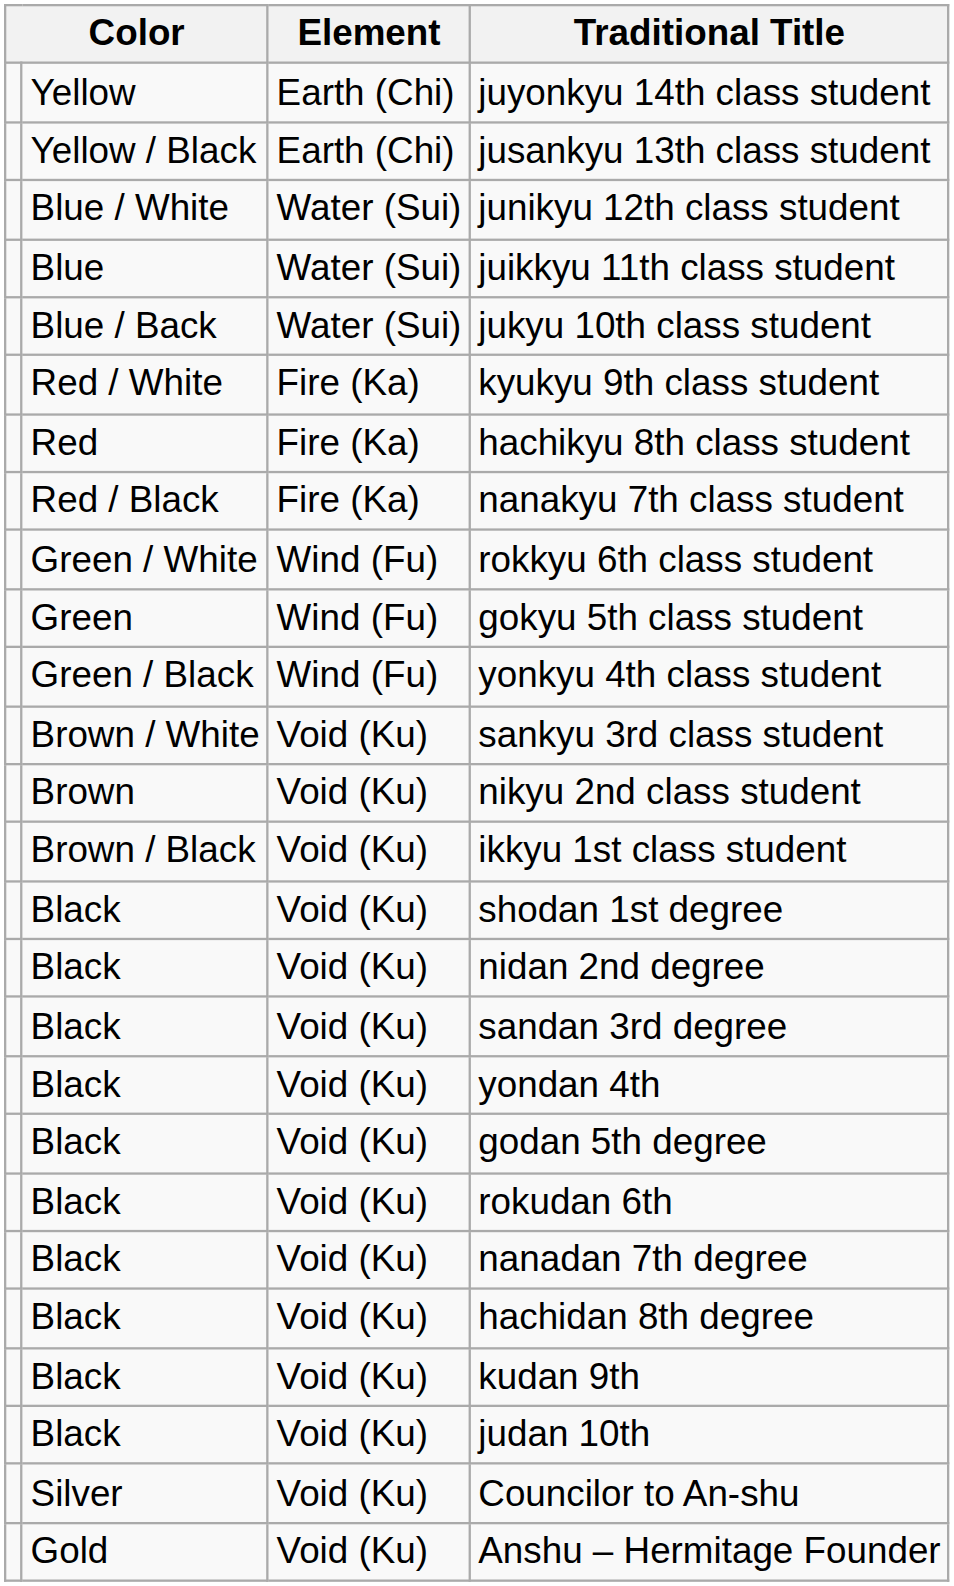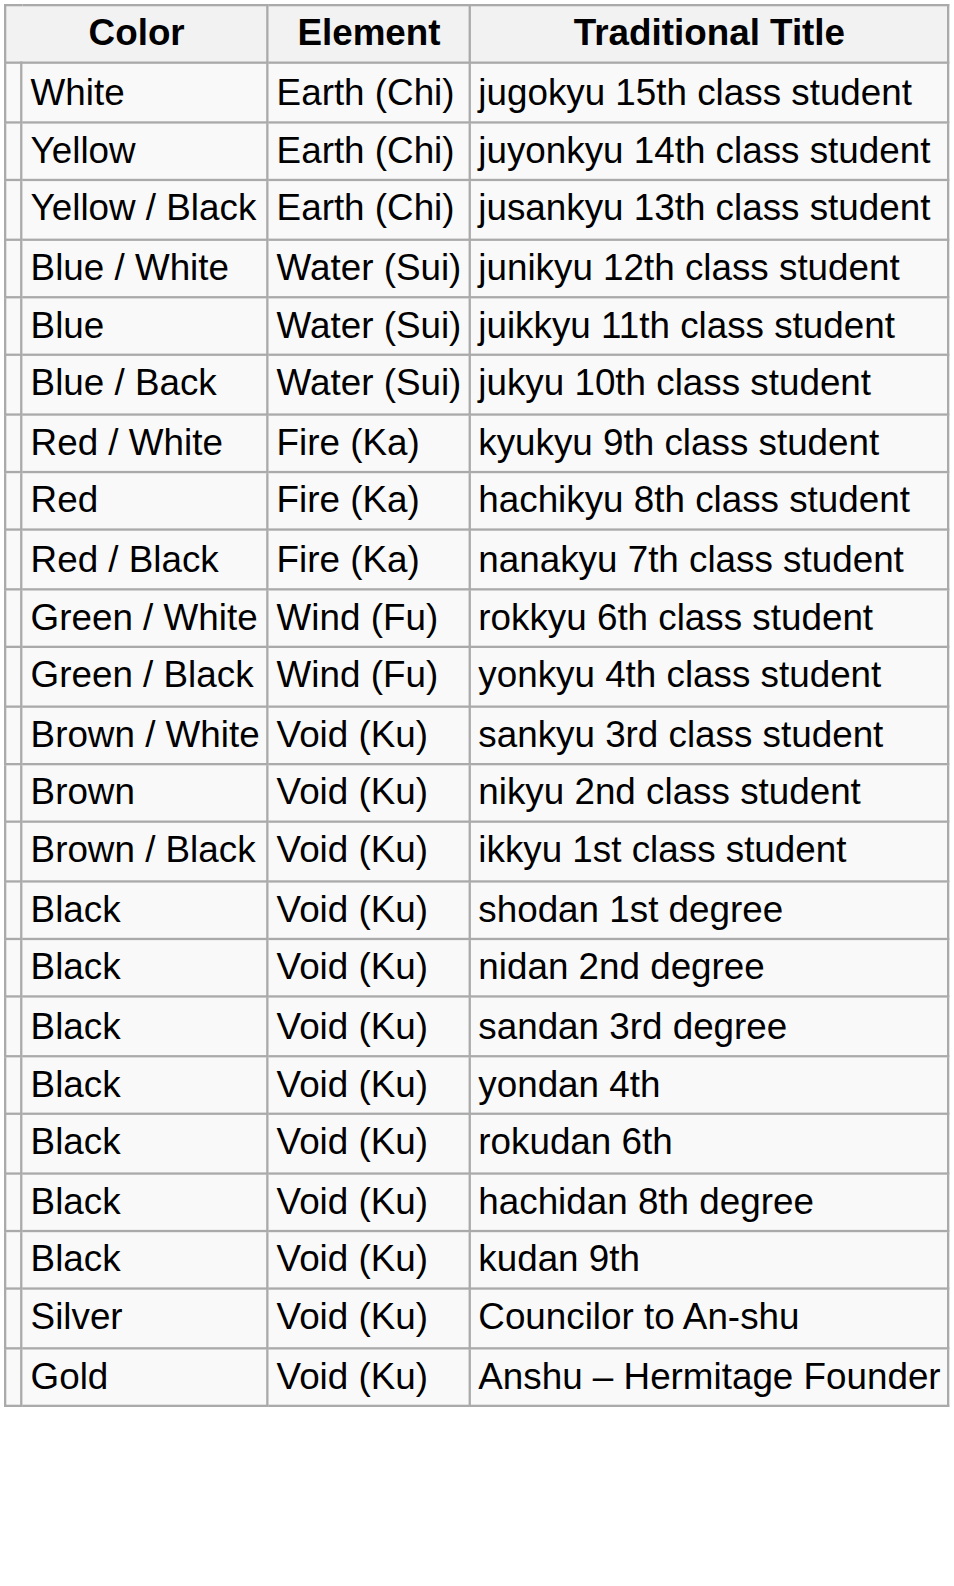 <table class="wikitable">
 <tr>
 <th colspan=2>Color</th>
 <th>Element</th>
 <th>Traditional Title</th>
+</tr>
+<tr>
+<td></td>
+<td>White</td>
+<td>Earth (Chi)</td>
+<td>jugokyu 15th class student</td>
 </tr>
 <tr>
 <td></td>
 <td>Yellow</td>
 <td>Earth (Chi)</td>
 <td>juyonkyu 14th class student</td>
 </tr>
 <tr>
 <td></td>
 <td>Yellow / Black</td>
 <td>Earth (Chi)</td>
 <td>jusankyu 13th class student</td>
 </tr>
 <tr>
 <td></td>
 <td>Blue / White</td>
 <td>Water (Sui)</td>
 <td>junikyu 12th class student</td>
 </tr>
 <tr>
 <td></td>
 <td>Blue</td>
 <td>Water (Sui)</td>
 <td>juikkyu 11th class student</td>
 </tr>
 <tr>
 <td></td>
 <td>Blue / Back</td>
 <td>Water (Sui)</td>
 <td>jukyu 10th class student</td>
 </tr>
 <tr>
 <td></td>
 <td>Red / White</td>
 <td>Fire (Ka)</td>
 <td>kyukyu 9th class student</td>
 </tr>
 <tr>
 <td></td>
 <td>Red</td>
 <td>Fire (Ka)</td>
 <td>hachikyu 8th class student</td>
 </tr>
 <tr>
 <td></td>
 <td>Red / Black</td>
 <td>Fire (Ka)</td>
 <td>nanakyu 7th class student</td>
 </tr>
 <tr>
 <td></td>
 <td>Green / White</td>
 <td>Wind (Fu)</td>
 <td>rokkyu 6th class student</td>
 </tr>
 <tr>
 <td></td>
-<td>Green</td>
-<td>Wind (Fu)</td>
-<td>gokyu 5th class student</td>
-</tr>
-<tr>
-<td></td>
 <td>Green / Black</td>
 <td>Wind (Fu)</td>
 <td>yonkyu 4th class student</td>
 </tr>
 <tr>
 <td></td>
 <td>Brown / White</td>
 <td>Void (Ku)</td>
 <td>sankyu 3rd class student</td>
 </tr>
 <tr>
 <td></td>
 <td>Brown</td>
 <td>Void (Ku)</td>
 <td>nikyu 2nd class student</td>
 </tr>
 <tr>
 <td></td>
 <td>Brown / Black</td>
 <td>Void (Ku)</td>
 <td>ikkyu 1st class student</td>
 </tr>
 <tr>
 <td></td>
 <td>Black</td>
 <td>Void (Ku)</td>
 <td>shodan 1st degree</td>
 </tr>
 <tr>
 <td></td>
 <td>Black</td>
 <td>Void (Ku)</td>
 <td>nidan 2nd degree</td>
 </tr>
 <tr>
 <td></td>
 <td>Black</td>
 <td>Void (Ku)</td>
 <td>sandan 3rd degree</td>
 </tr>
 <tr>
 <td></td>
 <td>Black</td>
 <td>Void (Ku)</td>
 <td>yondan 4th</td>
 </tr>
 <tr>
 <td></td>
 <td>Black</td>
 <td>Void (Ku)</td>
-<td>godan 5th degree</td>
-</tr>
-<tr>
-<td></td>
-<td>Black</td>
-<td>Void (Ku)</td>
 <td>rokudan 6th</td>
-</tr>
-<tr>
-<td></td>
-<td>Black</td>
-<td>Void (Ku)</td>
-<td>nanadan 7th degree</td>
 </tr>
 <tr>
 <td></td>
 <td>Black</td>
 <td>Void (Ku)</td>
 <td>hachidan 8th degree</td>
 </tr>
 <tr>
 <td></td>
 <td>Black</td>
 <td>Void (Ku)</td>
 <td>kudan 9th</td>
 </tr>
 <tr>
 <td></td>
-<td>Black</td>
-<td>Void (Ku)</td>
-<td>judan 10th</td>
-</tr>
-<tr>
-<td></td>
 <td>Silver</td>
 <td>Void (Ku)</td>
 <td>Councilor to An-shu</td>
 </tr>
 <tr>
 <td></td>
 <td>Gold</td>
 <td>Void (Ku)</td>
 <td>Anshu – Hermitage Founder</td>
 </tr>
 </table>
